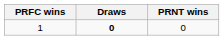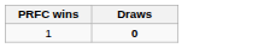 <table class="wikitable" style="font-size:90%; text-align:center">
 <tr>
 <th width=100>PRFC wins</th>
 <th width=100>Draws</th>
-<th width=100>PRNT wins</th>
 </tr>
 <tr>
 <td>1</td>
 <td><strong>0</strong></td>
-<td>0</td>
 </tr>
 </table>
